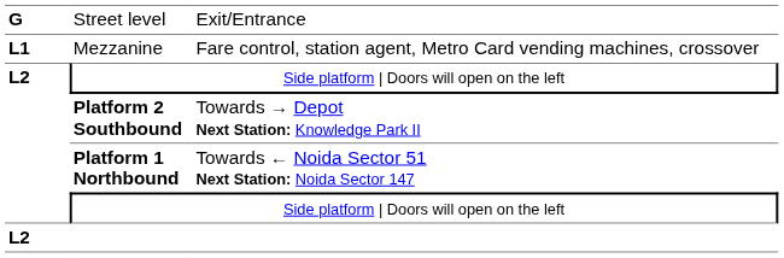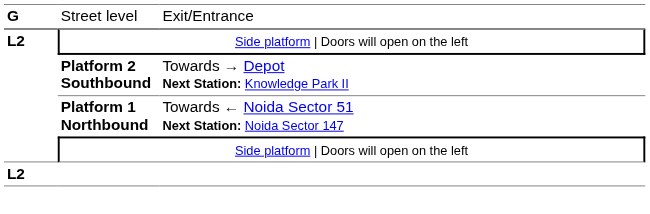 <table table border=0 cellspacing=0 cellpadding=3>
 <tr>
 <td style="border-bottom:solid 1px gray;border-top:solid 1px gray;" width=50 valign=top><strong>G</strong></td>
 <td style="border-top:solid 1px gray;border-bottom:solid 1px gray;" width=100 valign=top>Street level</td>
 <td style="border-top:solid 1px gray;border-bottom:solid 1px gray;" width=500 valign=top>Exit/Entrance</td>
-</tr>
-<tr>
-<td valign=top><strong>L1</strong></td>
-<td valign=top>Mezzanine</td>
-<td valign=top>Fare control, station agent, Metro Card vending machines, crossover<br></td>
 </tr>
 <tr>
 <td style="border-top:solid 1px gray;border-bottom:solid 1px gray;" width=50 rowspan=4 valign=top><strong>L2</strong></td>
 <td style="border-top:solid 1px gray;border-right:solid 2px black;border-left:solid 2px black;border-bottom:solid 2px black;text-align:center;" colspan=2><small><a href='#'>Side platform</a> | Doors will open on the left </small></td>
 </tr>
 <tr>
 <td style="border-bottom:solid 1px gray;" width=100><span><strong>Platform 2</strong><br><strong>Southbound</strong></span></td>
 <td style="border-bottom:solid 1px gray;" width=500>Towards → <a href='#'>Depot</a><br><small><strong>Next Station:</strong> <a href='#'>Knowledge Park II</a></small></td>
 </tr>
 <tr>
 <td><span><strong>Platform 1</strong><br><strong>Northbound</strong></span></td>
 <td>Towards ← <a href='#'>Noida Sector 51</a><br><small><strong>Next Station:</strong> <a href='#'>Noida Sector 147</a></small></td>
 </tr>
 <tr>
 <td style="border-top:solid 2px black;border-right:solid 2px black;border-left:solid 2px black;border-bottom:solid 1px gray;" colspan=2  align=center><small><a href='#'>Side platform</a> | Doors will open on the left </small></td>
 </tr>
 <tr>
 <td style="border-bottom:solid 1px gray;" width=50 rowspan=2 valign=top><strong>L2</strong></td>
 <td style="border-bottom:solid 1px gray;" width=100></td>
 <td style="border-bottom:solid 1px gray;" width=500></td>
 </tr>
 <tr>
 </tr>
 </table>
